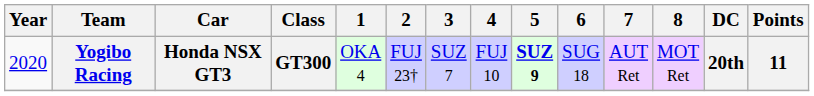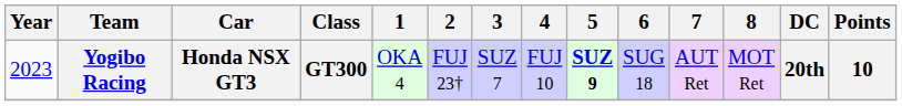 <table class="wikitable" style="text-align:center; font-size:90%">
 <tr>
 <th>Year</th>
 <th>Team</th>
 <th>Car</th>
 <th>Class</th>
 <th>1</th>
 <th>2</th>
 <th>3</th>
 <th>4</th>
 <th>5</th>
 <th>6</th>
 <th>7</th>
 <th>8</th>
 <th>DC</th>
 <th>Points</th>
 </tr>
 <tr>
-<td><a href='#'>2020</a></td>
+<td><a href='#'>2023</a></td>
 <th><a href='#'>Yogibo Racing</a></th>
 <th>Honda NSX GT3</th>
 <th>GT300</th>
 <td style="background:#DFFFDF;"><a href='#'>OKA</a><br><small>4</small></td>
 <td style="background:#CFCFFF;"><a href='#'>FUJ</a><br><small>23†</small></td>
 <td style="background:#CFCFFF;"><a href='#'>SUZ</a><br><small>7</small></td>
 <td style="background:#CFCFFF;"><a href='#'>FUJ</a><br><small>10</small></td>
 <td style="background:#DFFFDF;"><strong><a href='#'>SUZ</a><br><small>9</small></strong></td>
 <td style="background:#CFCFFF;"><a href='#'>SUG</a><br><small>18</small></td>
 <td style="background:#efcfff;"><a href='#'>AUT</a><br><small>Ret</small></td>
 <td style="background:#efcfff;"><a href='#'>MOT</a><br><small>Ret</small></td>
 <th>20th</th>
-<th>11</th>
+<th>10</th>
 </tr>
 <tr>
 </tr>
 </table>
